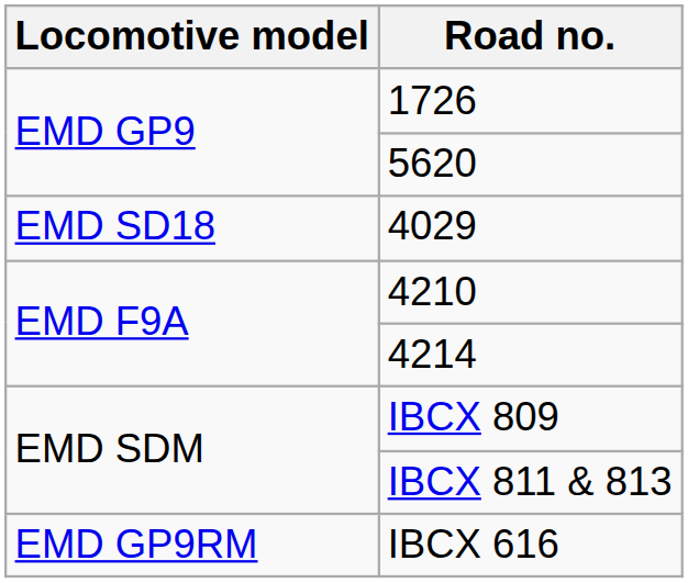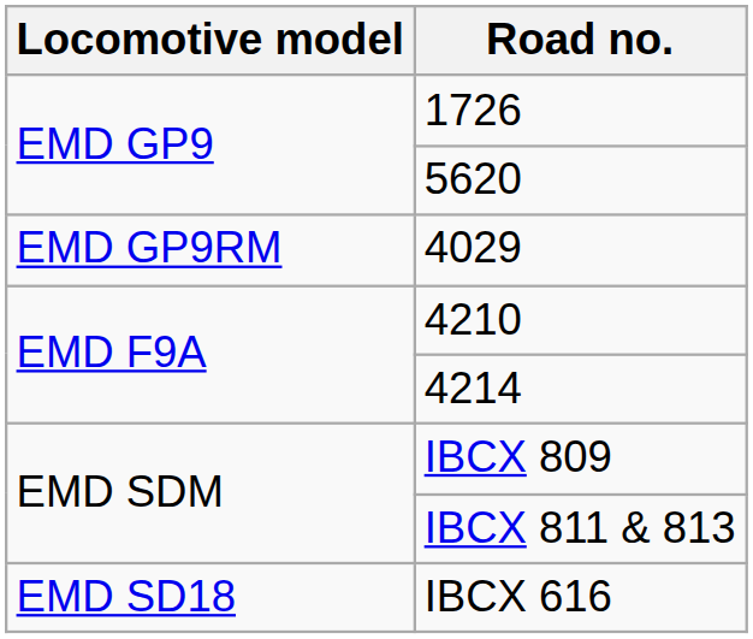 <table class="wikitable">
 <tr>
 <th>Locomotive model</th>
 <th>Road no.</th>
 </tr>
 <tr>
 <td rowspan="2"><a href='#'>EMD GP9</a></td>
 <td>1726</td>
 </tr>
 <tr>
 <td>5620</td>
 </tr>
 <tr>
-<td><a href='#'>EMD SD18</a></td>
+<td><a href='#'>EMD GP9RM</a></td>
 <td>4029</td>
 </tr>
 <tr>
 <td rowspan="2"><a href='#'>EMD F9A</a></td>
 <td>4210</td>
 </tr>
 <tr>
 <td>4214</td>
 </tr>
 <tr>
 <td rowspan="2">EMD SDM</td>
 <td><a href='#'>IBCX</a> 809</td>
 </tr>
 <tr>
 <td><a href='#'>IBCX</a> 811 & 813</td>
 </tr>
 <tr>
-<td><a href='#'>EMD GP9RM</a></td>
+<td><a href='#'>EMD SD18</a></td>
 <td>IBCX 616</td>
 </tr>
 </table>
